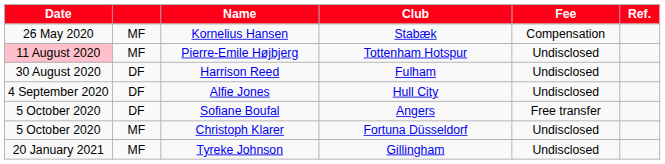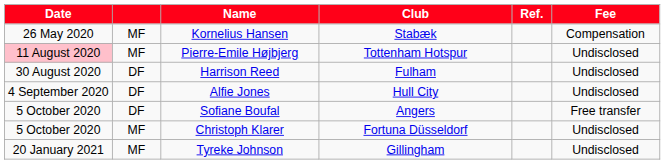 <table class="wikitable" style="text-align:center; font-size:90%; ">
 <tr>
 <th style="background:#FF0018; color:#FFFFFF; width:120px;">Date</th>
 <th style="background:#FF0018; color:#FFFFFF; width:50px;"></th>
 <th style="background:#FF0018; color:#FFFFFF; width:180px;">Name</th>
 <th style="background:#FF0018; color:#FFFFFF; width:220px;">Club</th>
+<th style="background:#FF0018; color:#FFFFFF; width:40px;">Ref.</th>
 <th style="background:#FF0018; color:#FFFFFF; width:120px;">Fee</th>
-<th style="background:#FF0018; color:#FFFFFF; width:40px;">Ref.</th>
 </tr>
 <tr>
 <td>26 May 2020</td>
 <td align="center">MF</td>
 <td> <a href='#'>Kornelius Hansen</a></td>
 <td> <a href='#'>Stabæk</a></td>
+<td align="center"></td>
 <td>Compensation</td>
-<td align="center"></td>
 </tr>
 <tr>
 <td style="background: pink;">11 August 2020</td>
 <td align="center">MF</td>
 <td> <a href='#'>Pierre-Emile Højbjerg</a></td>
 <td> <a href='#'>Tottenham Hotspur</a></td>
+<td align="center"></td>
 <td>Undisclosed</td>
-<td align="center"></td>
 </tr>
 <tr>
 <td>30 August 2020</td>
 <td align="center">DF</td>
 <td> <a href='#'>Harrison Reed</a></td>
 <td> <a href='#'>Fulham</a></td>
+<td align="center"></td>
 <td>Undisclosed</td>
-<td align="center"></td>
 </tr>
 <tr>
 <td>4 September 2020</td>
 <td align="center">DF</td>
 <td> <a href='#'>Alfie Jones</a></td>
 <td> <a href='#'>Hull City</a></td>
+<td align="center"></td>
 <td>Undisclosed</td>
-<td align="center"></td>
 </tr>
 <tr>
 <td>5 October 2020</td>
 <td align="center">DF</td>
 <td> <a href='#'>Sofiane Boufal</a></td>
 <td> <a href='#'>Angers</a></td>
+<td align="center"></td>
 <td>Free transfer</td>
-<td align="center"></td>
 </tr>
 <tr>
 <td>5 October 2020</td>
 <td align="center">MF</td>
 <td> <a href='#'>Christoph Klarer</a></td>
 <td> <a href='#'>Fortuna Düsseldorf</a></td>
+<td align="center"></td>
 <td>Undisclosed</td>
-<td align="center"></td>
 </tr>
 <tr>
 <td>20 January 2021</td>
 <td align="center">MF</td>
 <td> <a href='#'>Tyreke Johnson</a></td>
 <td> <a href='#'>Gillingham</a></td>
+<td align="center"></td>
 <td>Undisclosed</td>
-<td align="center"></td>
 </tr>
 </table>
